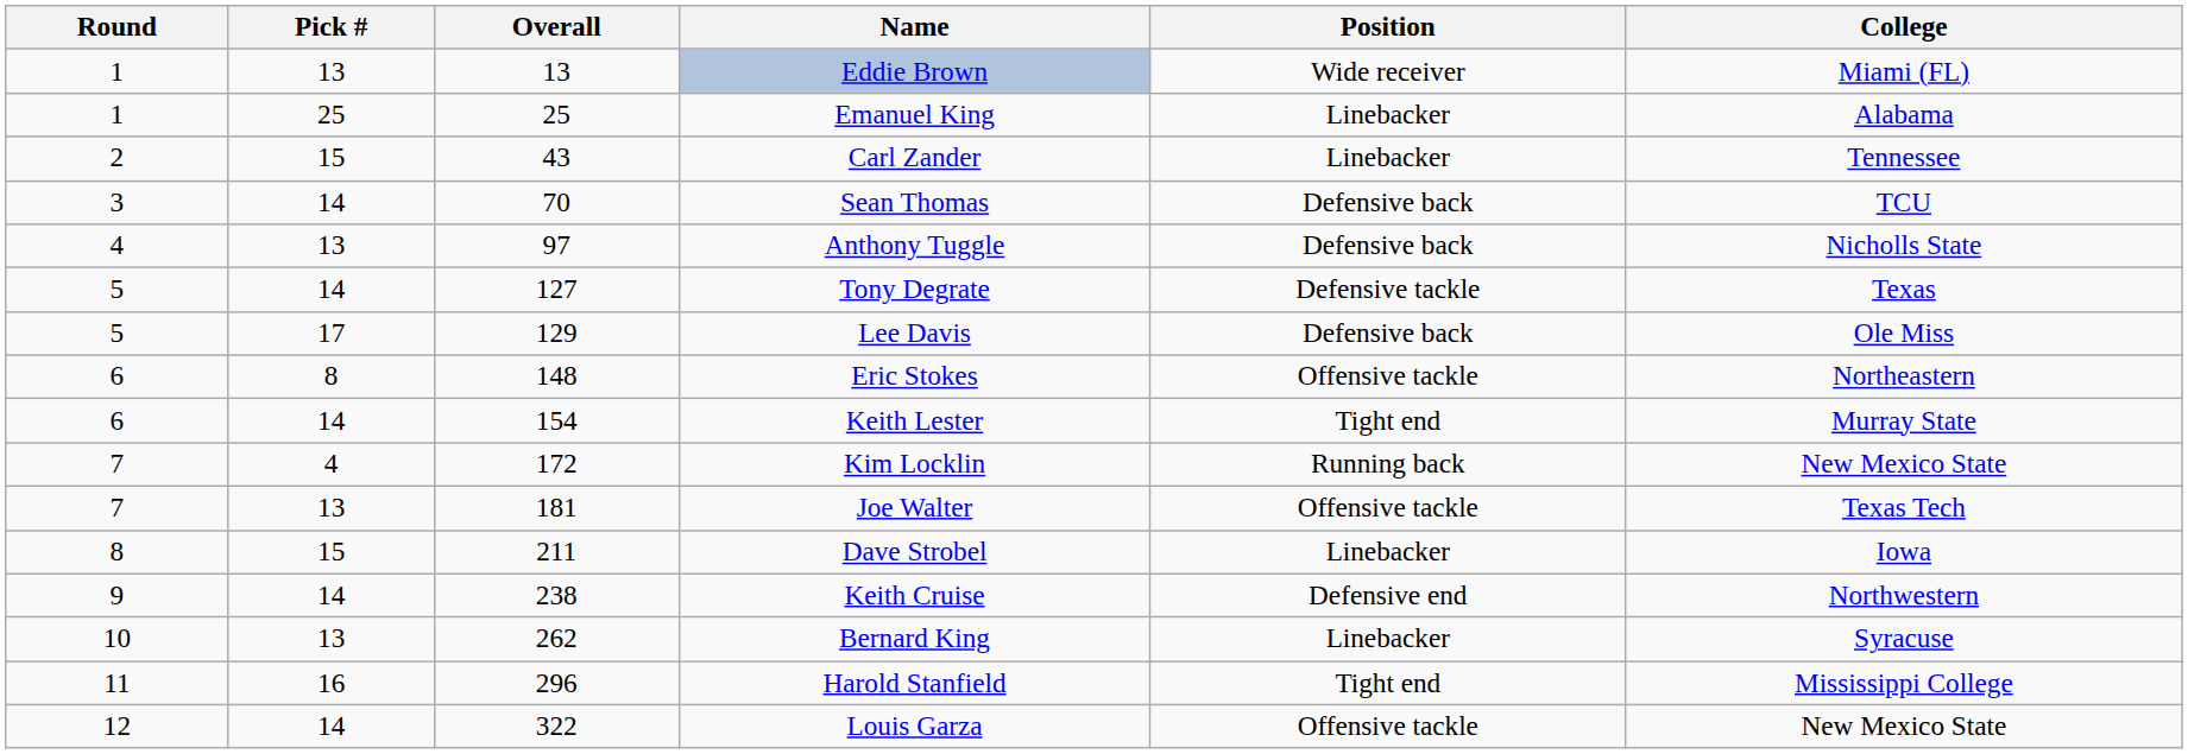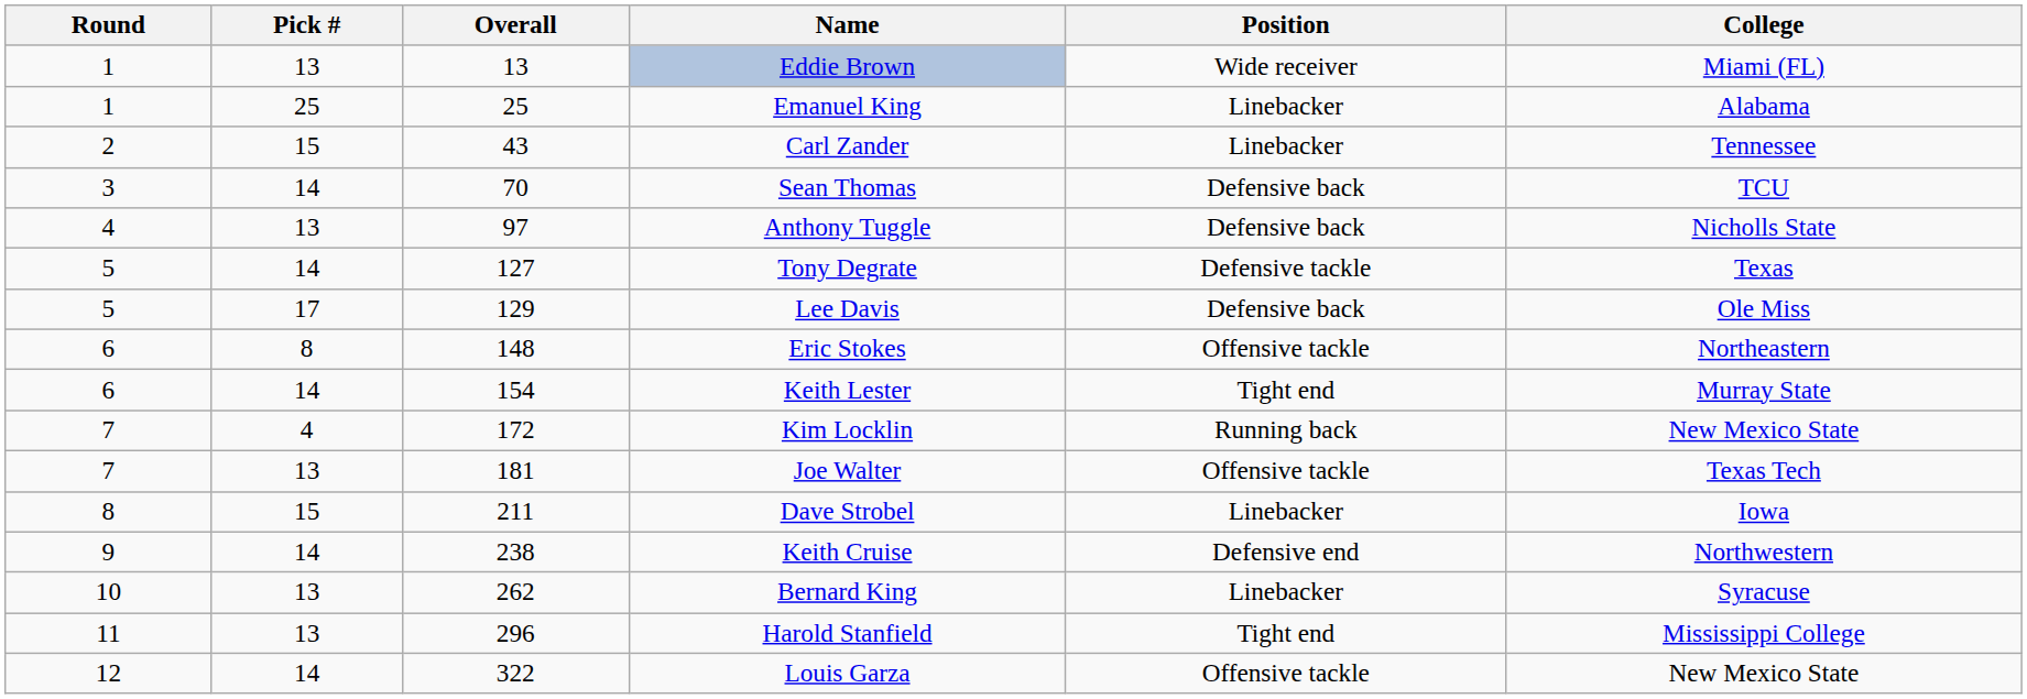 <table class="wikitable sortable sortable" style="width: 100%; text-align:center">
 <tr>
 <th>Round</th>
 <th>Pick #</th>
 <th>Overall</th>
 <th>Name</th>
 <th>Position</th>
 <th>College</th>
 </tr>
 <tr>
 <td>1</td>
 <td>13</td>
 <td>13</td>
 <td bgcolor=lightsteelblue><a href='#'>Eddie Brown</a></td>
 <td>Wide receiver</td>
 <td><a href='#'>Miami (FL)</a></td>
 </tr>
 <tr>
 <td>1</td>
 <td>25</td>
 <td>25</td>
 <td><a href='#'>Emanuel King</a></td>
 <td>Linebacker</td>
 <td><a href='#'>Alabama</a></td>
 </tr>
 <tr>
 <td>2</td>
 <td>15</td>
 <td>43</td>
 <td><a href='#'>Carl Zander</a></td>
 <td>Linebacker</td>
 <td><a href='#'>Tennessee</a></td>
 </tr>
 <tr>
 <td>3</td>
 <td>14</td>
 <td>70</td>
 <td><a href='#'>Sean Thomas</a></td>
 <td>Defensive back</td>
 <td><a href='#'>TCU</a></td>
 </tr>
 <tr>
 <td>4</td>
 <td>13</td>
 <td>97</td>
 <td><a href='#'>Anthony Tuggle</a></td>
 <td>Defensive back</td>
 <td><a href='#'>Nicholls State</a></td>
 </tr>
 <tr>
 <td>5</td>
 <td>14</td>
 <td>127</td>
 <td><a href='#'>Tony Degrate</a></td>
 <td>Defensive tackle</td>
 <td><a href='#'>Texas</a></td>
 </tr>
 <tr>
 <td>5</td>
 <td>17</td>
 <td>129</td>
 <td><a href='#'>Lee Davis</a></td>
 <td>Defensive back</td>
 <td><a href='#'>Ole Miss</a></td>
 </tr>
 <tr>
 <td>6</td>
 <td>8</td>
 <td>148</td>
 <td><a href='#'>Eric Stokes</a></td>
 <td>Offensive tackle</td>
 <td><a href='#'>Northeastern</a></td>
 </tr>
 <tr>
 <td>6</td>
 <td>14</td>
 <td>154</td>
 <td><a href='#'>Keith Lester</a></td>
 <td>Tight end</td>
 <td><a href='#'>Murray State</a></td>
 </tr>
 <tr>
 <td>7</td>
 <td>4</td>
 <td>172</td>
 <td><a href='#'>Kim Locklin</a></td>
 <td>Running back</td>
 <td><a href='#'>New Mexico State</a></td>
 </tr>
 <tr>
 <td>7</td>
 <td>13</td>
 <td>181</td>
 <td><a href='#'>Joe Walter</a></td>
 <td>Offensive tackle</td>
 <td><a href='#'>Texas Tech</a></td>
 </tr>
 <tr>
 <td>8</td>
 <td>15</td>
 <td>211</td>
 <td><a href='#'>Dave Strobel</a></td>
 <td>Linebacker</td>
 <td><a href='#'>Iowa</a></td>
 </tr>
 <tr>
 <td>9</td>
 <td>14</td>
 <td>238</td>
 <td><a href='#'>Keith Cruise</a></td>
 <td>Defensive end</td>
 <td><a href='#'>Northwestern</a></td>
 </tr>
 <tr>
 <td>10</td>
 <td>13</td>
 <td>262</td>
 <td><a href='#'>Bernard King</a></td>
 <td>Linebacker</td>
 <td><a href='#'>Syracuse</a></td>
 </tr>
 <tr>
 <td>11</td>
-<td>16</td>
+<td>13</td>
 <td>296</td>
 <td><a href='#'>Harold Stanfield</a></td>
 <td>Tight end</td>
 <td><a href='#'>Mississippi College</a></td>
 </tr>
 <tr>
 <td>12</td>
 <td>14</td>
 <td>322</td>
 <td><a href='#'>Louis Garza</a></td>
 <td>Offensive tackle</td>
 <td>New Mexico State</td>
 </tr>
 </table>
